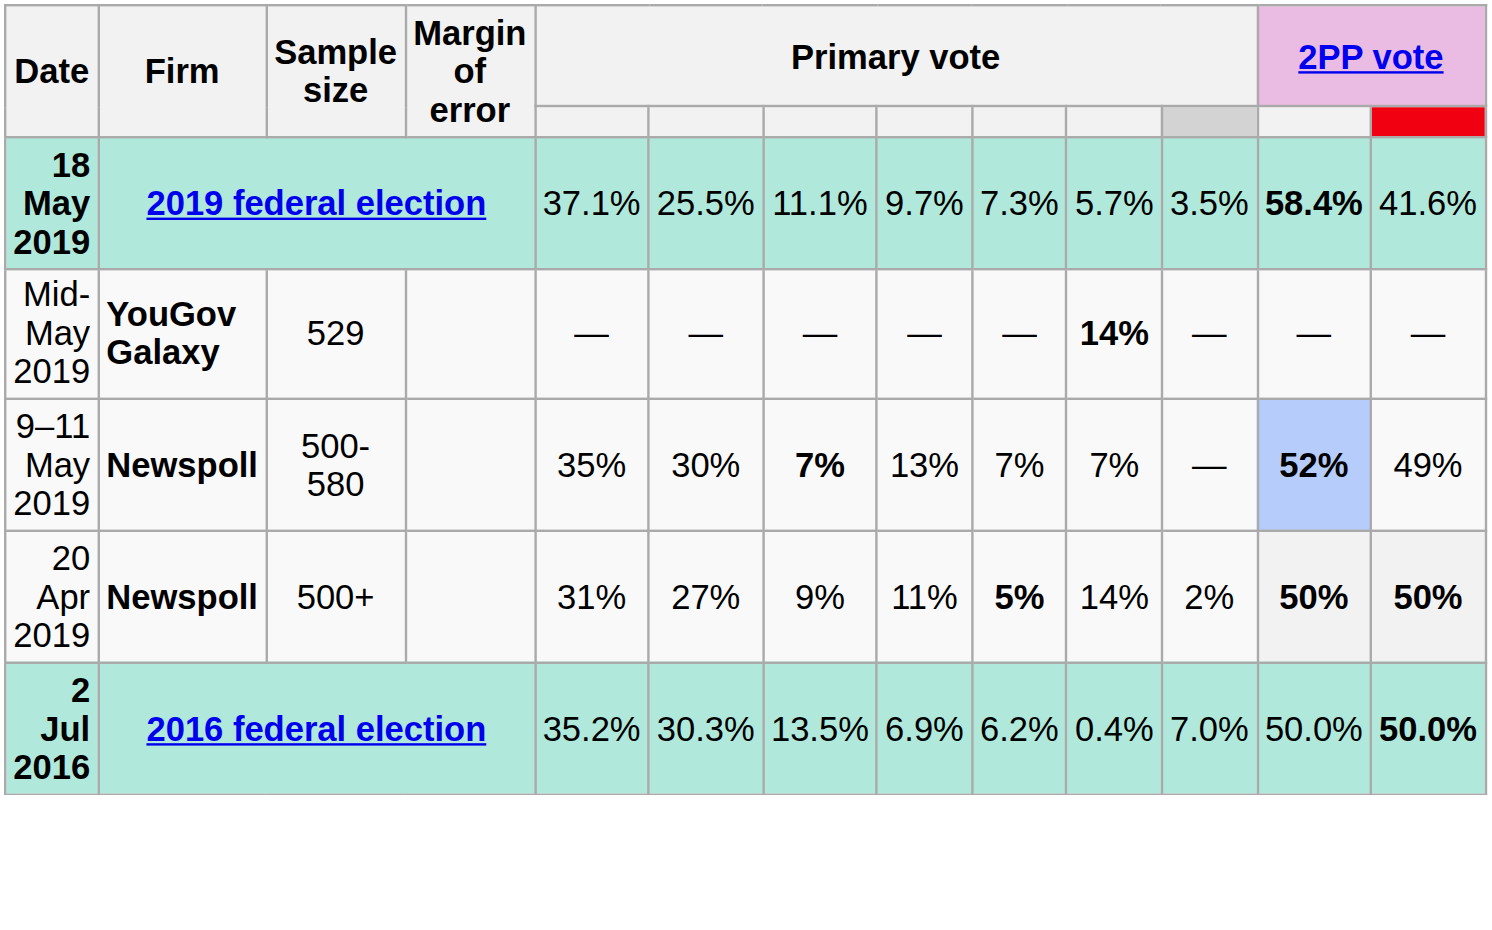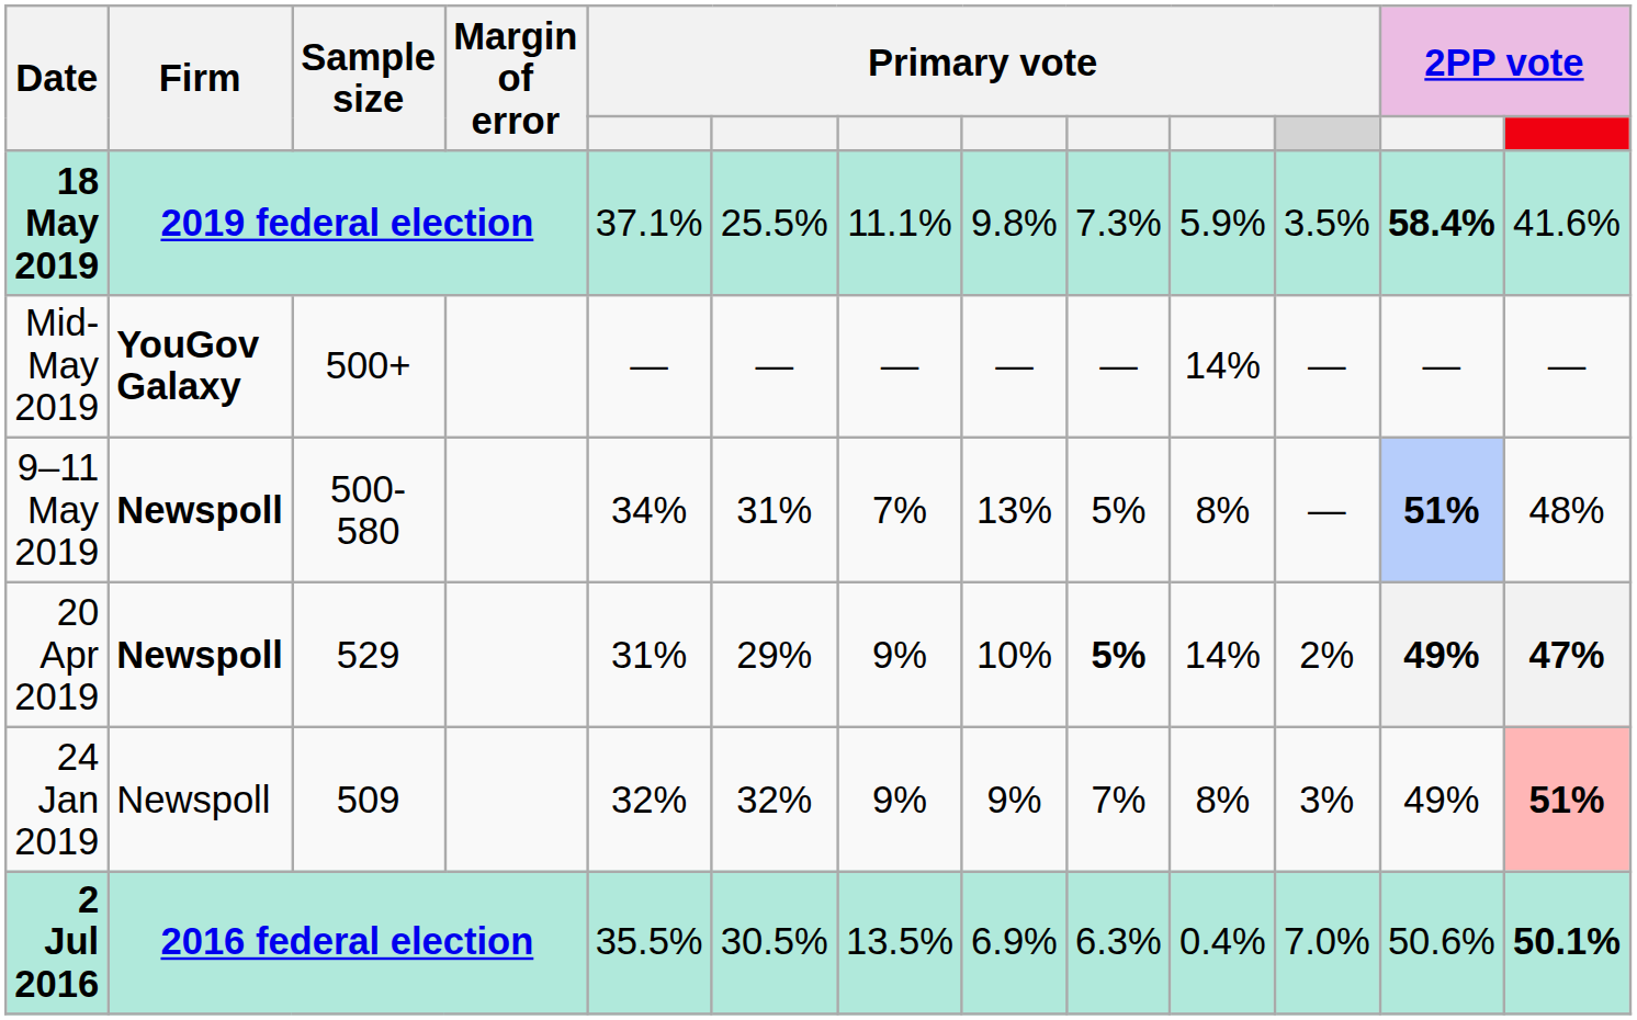 <table class="nowrap wikitable tpl-blanktable" style=text-align:center;font-size:90%>
 <tr>
 <th rowspan=2>Date</th>
 <th rowspan=2>Firm</th>
 <th rowspan=2>Sample<br>size</th>
 <th rowspan=2>Margin<br>of error</th>
 <th colspan=7>Primary vote</th>
 <th colspan=2 class=unsortable style=background:#ebbce3><a href='#'>2PP vote</a></th>
 </tr>
 <tr>
 <th style=background:></th>
 <th style=background:></th>
 <th style=background:></th>
 <th style=background:></th>
 <th style=background:></th>
 <th style=background:></th>
 <th style=background:lightgray></th>
 <th style=background:></th>
 <th style="background:#F00011"></th>
 </tr>
 <tr style="background:#b0e9db">
 <td style="text-align:right"><strong>18 May 2019</strong></td>
 <td colspan="3" style="text-align:center"><strong><a href='#'>2019 federal election</a></strong></td>
 <td>37.1%</td>
 <td>25.5%</td>
 <td>11.1%</td>
-<td>9.7%</td>
+<td>9.8%</td>
 <td>7.3%</td>
-<td>5.7%</td>
+<td>5.9%</td>
 <td>3.5%</td>
 <td><strong>58.4%</strong></td>
 <td>41.6%</td>
 </tr>
 <tr>
 <td style="text-align:right">Mid-May 2019</td>
 <td style="text-align:left"><strong>YouGov Galaxy</strong></td>
-<td>529</td>
+<td>500+</td>
 <td></td>
 <td>—</td>
 <td>—</td>
 <td>—</td>
 <td>—</td>
 <td>—</td>
-<td><strong>14%</strong></td>
+<td>14%</td>
 <td>—</td>
 <td>—</td>
 <td>—</td>
 </tr>
 <tr>
 <td style="text-align:right">9–11 May 2019</td>
 <td style="text-align:left"><strong>Newspoll</strong></td>
 <td>500-580</td>
 <td></td>
-<td>35%</td>
-<td>30%</td>
-<td><strong>7%</strong></td>
+<td>34%</td>
+<td>31%</td>
+<td>7%</td>
 <td>13%</td>
-<td>7%</td>
-<td>7%</td>
+<td>5%</td>
+<td>8%</td>
 <td>—</td>
-<th style="background:#B6CDFB">52%</th>
-<td>49%</td>
+<th style="background:#B6CDFB">51%</th>
+<td>48%</td>
 </tr>
 <tr>
 <td style="text-align:right">20 Apr 2019</td>
 <td style="text-align:left"><strong>Newspoll</strong></td>
-<td>500+</td>
+<td>529</td>
 <td></td>
 <td>31%</td>
-<td>27%</td>
+<td>29%</td>
 <td>9%</td>
-<td>11%</td>
+<td>10%</td>
 <td><strong>5%</strong></td>
 <td>14%</td>
 <td>2%</td>
-<th>50%</th>
-<th>50%</th>
+<th>49%</th>
+<th>47%</th>
+</tr>
+<tr>
+<td style="text-align:right">24 Jan 2019</td>
+<td style="text-align:left">Newspoll</td>
+<td>509</td>
+<td></td>
+<td>32%</td>
+<td>32%</td>
+<td>9%</td>
+<td>9%</td>
+<td>7%</td>
+<td>8%</td>
+<td>3%</td>
+<td>49%</td>
+<th style=background:#FFB6B6>51%</th>
 </tr>
 <tr style="background:#b0e9db">
 <td style="text-align:right"><strong>2 Jul 2016</strong></td>
 <td colspan="3" style="text-align:center"><strong><a href='#'>2016 federal election</a></strong></td>
-<td>35.2%</td>
-<td>30.3%</td>
+<td>35.5%</td>
+<td>30.5%</td>
 <td>13.5%</td>
 <td>6.9%</td>
-<td>6.2%</td>
+<td>6.3%</td>
 <td>0.4%</td>
 <td>7.0%</td>
-<td>50.0%</td>
-<td><strong>50.0%</strong></td>
+<td>50.6%</td>
+<td><strong>50.1%</strong></td>
 </tr>
 </table>
